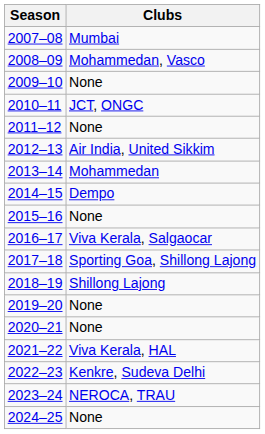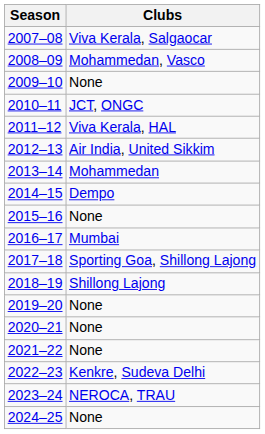 <table class="wikitable" style="text-align:left;">
 <tr>
 <th>Season</th>
 <th>Clubs</th>
 </tr>
 <tr>
 <td><a href='#'>2007–08</a></td>
-<td><a href='#'>Mumbai</a></td>
+<td><a href='#'>Viva Kerala</a>, <a href='#'>Salgaocar</a></td>
 </tr>
 <tr>
 <td><a href='#'>2008–09</a></td>
 <td><a href='#'>Mohammedan</a>, <a href='#'>Vasco</a></td>
 </tr>
 <tr>
 <td><a href='#'>2009–10</a></td>
 <td>None</td>
 </tr>
 <tr>
 <td><a href='#'>2010–11</a></td>
 <td><a href='#'>JCT</a>, <a href='#'>ONGC</a></td>
 </tr>
 <tr>
 <td><a href='#'>2011–12</a></td>
-<td>None</td>
+<td><a href='#'>Viva Kerala</a>, <a href='#'>HAL</a></td>
 </tr>
 <tr>
 <td><a href='#'>2012–13</a></td>
 <td><a href='#'>Air India</a>, <a href='#'>United Sikkim</a></td>
 </tr>
 <tr>
 <td><a href='#'>2013–14</a></td>
 <td><a href='#'>Mohammedan</a></td>
 </tr>
 <tr>
 <td><a href='#'>2014–15</a></td>
 <td><a href='#'>Dempo</a></td>
 </tr>
 <tr>
 <td><a href='#'>2015–16</a></td>
 <td>None</td>
 </tr>
 <tr>
 <td><a href='#'>2016–17</a></td>
-<td><a href='#'>Viva Kerala</a>, <a href='#'>Salgaocar</a></td>
+<td><a href='#'>Mumbai</a></td>
 </tr>
 <tr>
 <td><a href='#'>2017–18</a></td>
 <td><a href='#'>Sporting Goa</a>, <a href='#'>Shillong Lajong</a></td>
 </tr>
 <tr>
 <td><a href='#'>2018–19</a></td>
 <td><a href='#'>Shillong Lajong</a></td>
 </tr>
 <tr>
 <td><a href='#'>2019–20</a></td>
 <td>None</td>
 </tr>
 <tr>
 <td><a href='#'>2020–21</a></td>
 <td>None</td>
 </tr>
 <tr>
 <td><a href='#'>2021–22</a></td>
-<td><a href='#'>Viva Kerala</a>, <a href='#'>HAL</a></td>
+<td>None</td>
 </tr>
 <tr>
 <td><a href='#'>2022–23</a></td>
 <td><a href='#'>Kenkre</a>, <a href='#'>Sudeva Delhi</a></td>
 </tr>
 <tr>
 <td><a href='#'>2023–24</a></td>
 <td><a href='#'>NEROCA</a>, <a href='#'>TRAU</a></td>
 </tr>
 <tr>
 <td><a href='#'>2024–25</a></td>
 <td>None</td>
 </tr>
 </table>
